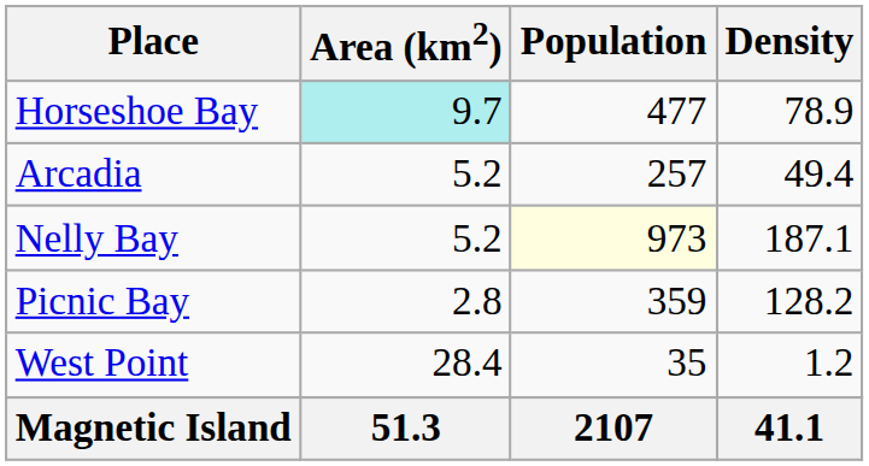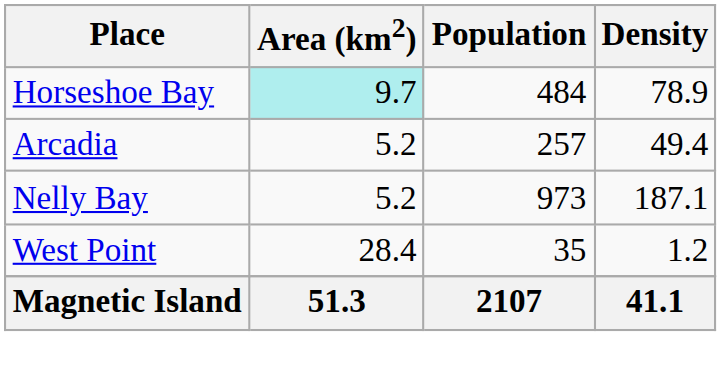 <table - class="wikitable">
 <tr>
 <th>Place</th>
 <th>Area (km<sup>2</sup>)</th>
 <th>Population</th>
 <th>Density</th>
 </tr>
 <tr>
 <td><a href='#'>Horseshoe Bay</a></td>
 <td align="right" style="background: paleturquoise;">9.7</td>
-<td align="right">477</td>
+<td align="right">484</td>
 <td align="right">78.9</td>
 </tr>
 <tr>
 <td><a href='#'>Arcadia</a></td>
 <td align="right">5.2</td>
 <td align="right">257</td>
 <td align="right">49.4</td>
 </tr>
 <tr>
 <td><a href='#'>Nelly Bay</a></td>
 <td align="right">5.2</td>
-<td align="right" style="background: lightyellow;">973</td>
+<td align="right">973</td>
 <td align="right">187.1</td>
-</tr>
-<tr>
-<td><a href='#'>Picnic Bay</a></td>
-<td align="right">2.8</td>
-<td align="right">359</td>
-<td align="right">128.2</td>
 </tr>
 <tr>
 <td><a href='#'>West Point</a></td>
 <td align="right">28.4</td>
 <td align="right">35</td>
 <td align="right">1.2</td>
 </tr>
 <tr>
 </tr>
 <tr class="sortbottom" style="text-align:right;">
 <th>Magnetic Island</th>
 <th align="right">51.3</th>
 <th align="right">2107</th>
 <th align="right">41.1</th>
 </tr>
 </table>
